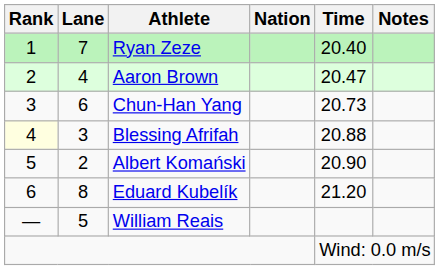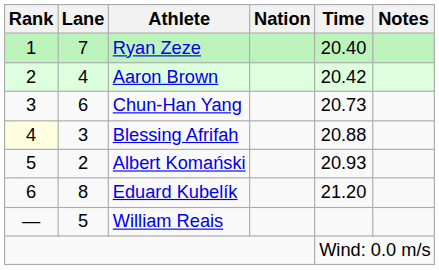 <table class="wikitable sortable" style="text-align:center;">
 <tr>
 <th>Rank</th>
 <th>Lane</th>
 <th>Athlete</th>
 <th>Nation</th>
 <th>Time</th>
 <th>Notes</th>
 </tr>
 <tr bgcolor=bbf3bb>
 <td>1</td>
 <td>7</td>
 <td align=left><a href='#'>Ryan Zeze</a></td>
 <td align=left></td>
 <td>20.40</td>
 <td></td>
 </tr>
 <tr bgcolor=ddffdd>
 <td>2</td>
 <td>4</td>
 <td align=left><a href='#'>Aaron Brown</a></td>
 <td align=left></td>
-<td>20.47</td>
+<td>20.42</td>
 <td></td>
 </tr>
 <tr>
 <td>3</td>
 <td>6</td>
 <td align=left><a href='#'>Chun-Han Yang</a></td>
 <td align=left></td>
 <td>20.73</td>
 <td></td>
 </tr>
 <tr>
 <td style="background: lightyellow;">4</td>
 <td>3</td>
 <td align=left><a href='#'>Blessing Afrifah</a></td>
 <td align=left></td>
 <td>20.88</td>
 <td></td>
 </tr>
 <tr>
 <td>5</td>
 <td>2</td>
 <td align=left><a href='#'>Albert Komański</a></td>
 <td align=left></td>
-<td>20.90</td>
+<td>20.93</td>
 <td></td>
 </tr>
 <tr>
 <td>6</td>
 <td>8</td>
 <td align=left><a href='#'>Eduard Kubelík</a></td>
 <td align=left></td>
 <td>21.20</td>
 <td></td>
 </tr>
 <tr>
 <td>—</td>
 <td>5</td>
 <td align=left><a href='#'>William Reais</a></td>
 <td align=left></td>
 <td></td>
 <td></td>
 </tr>
 <tr class="sortbottom">
 <td colspan="4"></td>
 <td colspan="2" style="text-align:left;">Wind: 0.0 m/s</td>
 </tr>
 </table>
